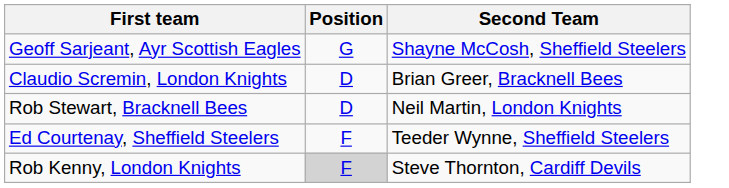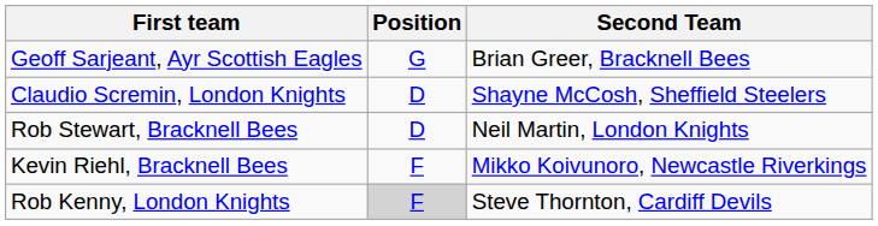 <table class="wikitable">
 <tr>
 <th>First team</th>
 <th>Position</th>
 <th>Second Team</th>
 </tr>
 <tr>
 <td><a href='#'>Geoff Sarjeant</a>, <a href='#'>Ayr Scottish Eagles</a></td>
 <td align=center><a href='#'>G</a></td>
-<td><a href='#'>Shayne McCosh</a>, <a href='#'>Sheffield Steelers</a></td>
+<td>Brian Greer, <a href='#'>Bracknell Bees</a></td>
 </tr>
 <tr>
 <td><a href='#'>Claudio Scremin</a>, <a href='#'>London Knights</a></td>
 <td align=center><a href='#'>D</a></td>
-<td>Brian Greer, <a href='#'>Bracknell Bees</a></td>
+<td><a href='#'>Shayne McCosh</a>, <a href='#'>Sheffield Steelers</a></td>
 </tr>
 <tr>
 <td>Rob Stewart, <a href='#'>Bracknell Bees</a></td>
 <td align=center><a href='#'>D</a></td>
 <td>Neil Martin, <a href='#'>London Knights</a></td>
 </tr>
 <tr>
-<td><a href='#'>Ed Courtenay</a>, <a href='#'>Sheffield Steelers</a></td>
+<td>Kevin Riehl, <a href='#'>Bracknell Bees</a></td>
 <td align=center><a href='#'>F</a></td>
-<td>Teeder Wynne, <a href='#'>Sheffield Steelers</a></td>
+<td><a href='#'>Mikko Koivunoro</a>, <a href='#'>Newcastle Riverkings</a></td>
 </tr>
 <tr>
 <td>Rob Kenny, <a href='#'>London Knights</a></td>
 <td align=center style="background: lightgrey;"><a href='#'>F</a></td>
 <td>Steve Thornton, <a href='#'>Cardiff Devils</a></td>
 </tr>
 </table>
